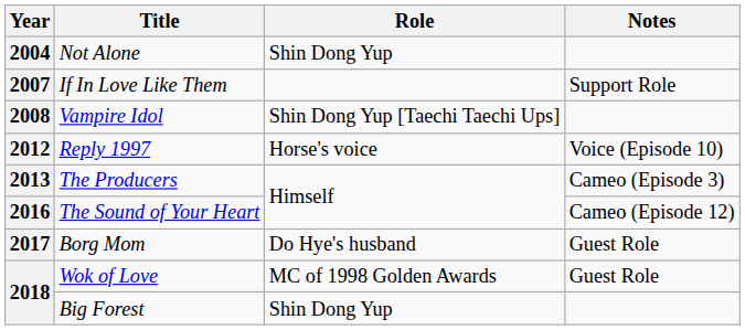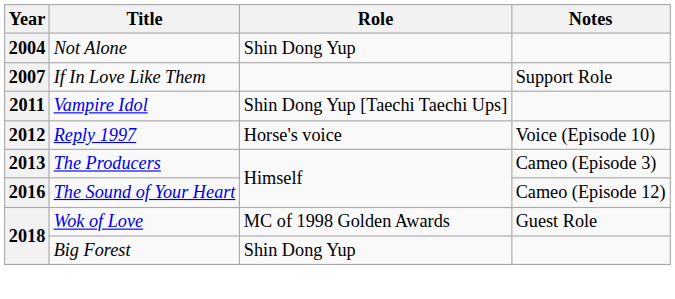 <table class="wikitable">
 <tr>
 <th>Year</th>
 <th>Title</th>
 <th>Role</th>
 <th>Notes</th>
 </tr>
 <tr>
 <th>2004</th>
 <td><em>Not Alone</em></td>
 <td>Shin Dong Yup</td>
 <td></td>
 </tr>
 <tr>
 <th>2007</th>
 <td><em>If In Love Like Them</em></td>
 <td></td>
 <td>Support Role</td>
 </tr>
 <tr>
-<th>2008</th>
+<th>2011</th>
 <td><em><a href='#'>Vampire Idol</a></em></td>
 <td>Shin Dong Yup [Taechi Taechi Ups]</td>
 <td></td>
 </tr>
 <tr>
 <th>2012</th>
 <td><em><a href='#'>Reply 1997</a></em></td>
 <td>Horse's voice</td>
 <td>Voice (Episode 10)</td>
 </tr>
 <tr>
 <th>2013</th>
 <td><em><a href='#'>The Producers</a></em></td>
 <td rowspan="2">Himself</td>
 <td>Cameo (Episode 3)</td>
 </tr>
 <tr>
 <th>2016</th>
 <td><em><a href='#'>The Sound of Your Heart</a></em></td>
 <td>Cameo (Episode 12)</td>
 </tr>
 <tr>
-<th>2017</th>
-<td><em>Borg Mom</em></td>
-<td>Do Hye's husband</td>
-<td>Guest Role</td>
-</tr>
-<tr>
 <th rowspan="2">2018</th>
 <td><em><a href='#'>Wok of Love</a></em></td>
 <td>MC of 1998 Golden Awards</td>
 <td>Guest Role</td>
 </tr>
 <tr>
 <td><em>Big Forest</em></td>
 <td>Shin Dong Yup</td>
 <td></td>
 </tr>
 </table>
